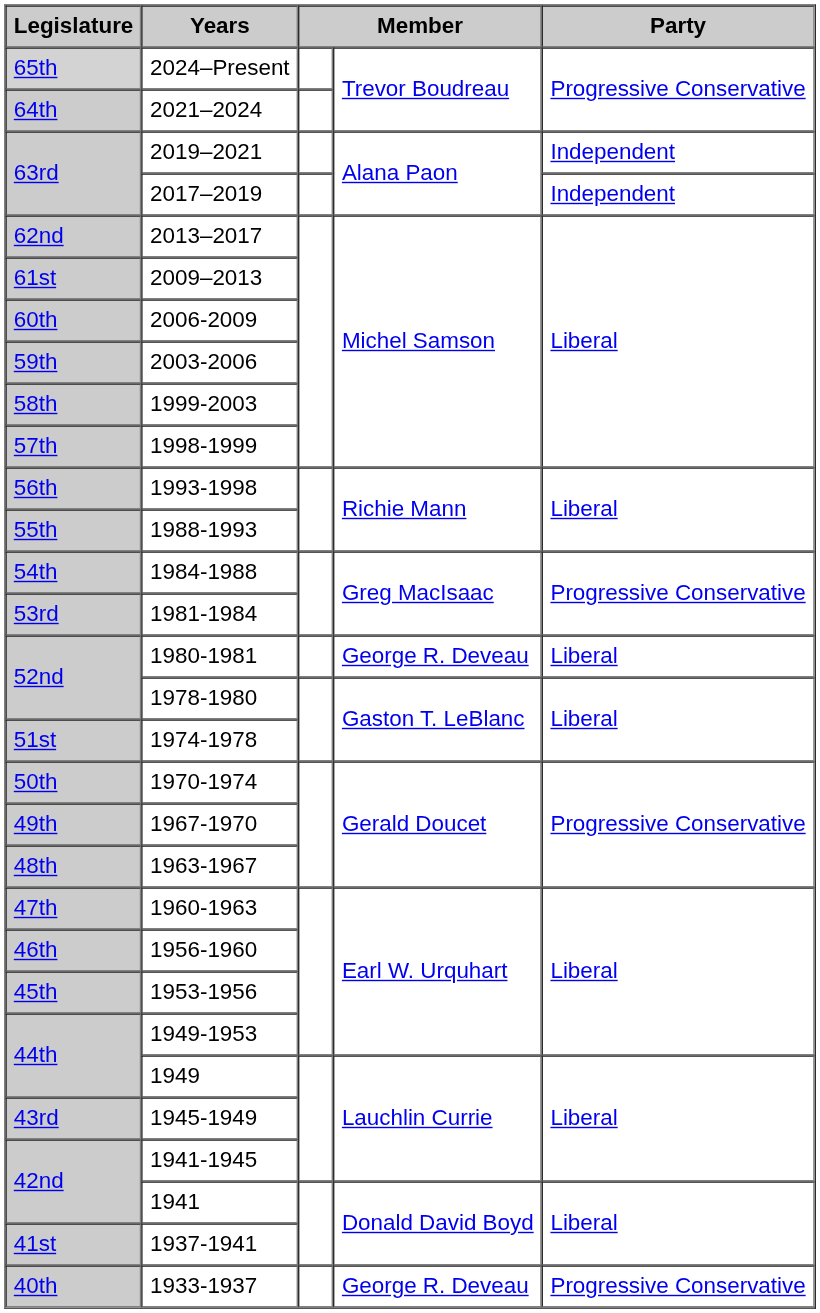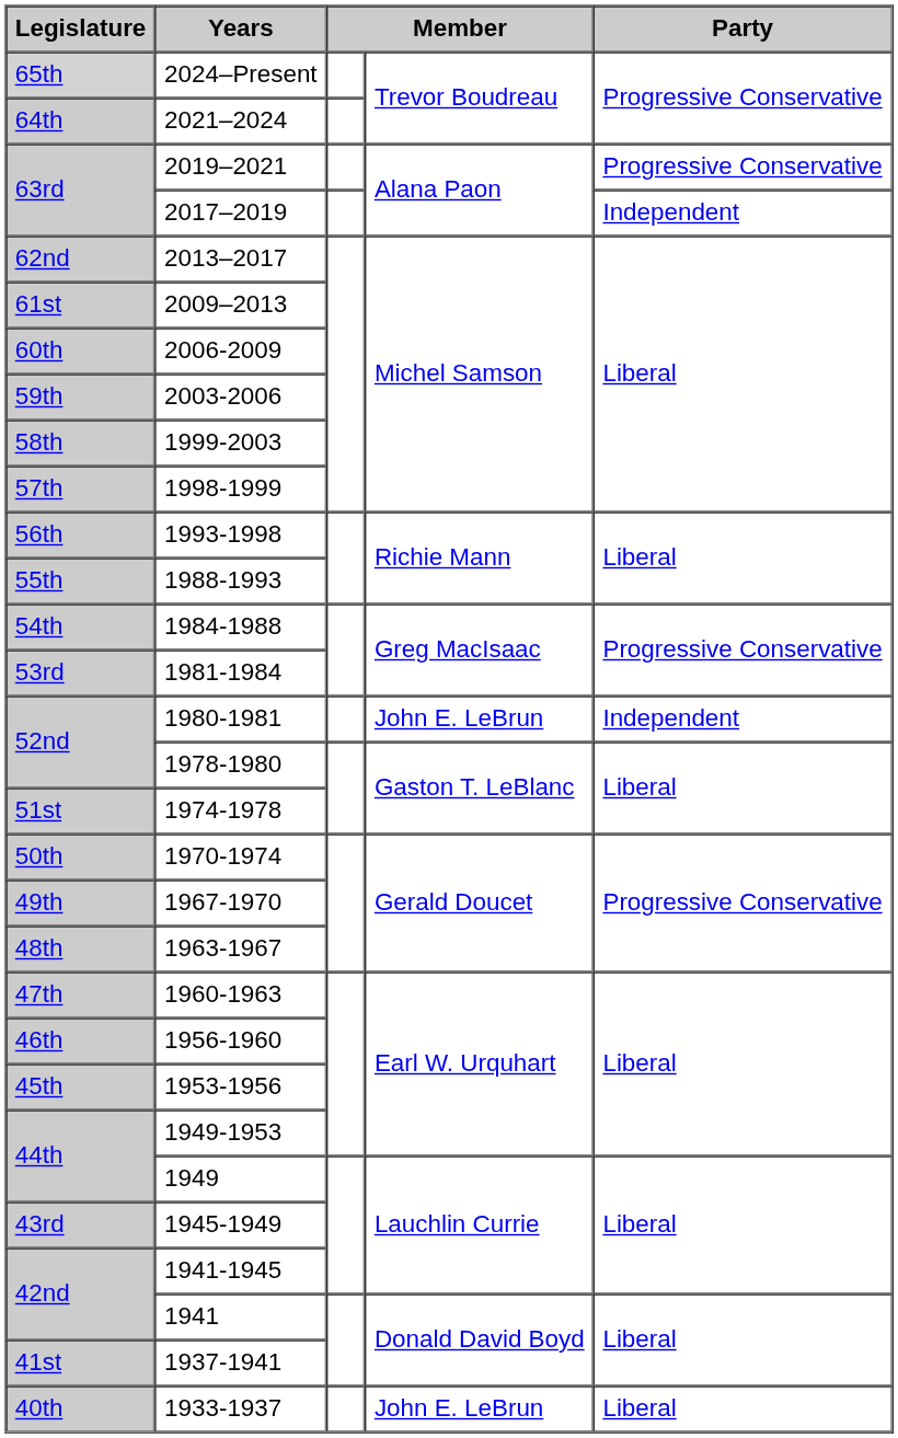 <table border=1 cellpadding=5 cellspacing=0>
 <tr bgcolor="CCCCCC">
 <th>Legislature</th>
 <th>Years</th>
 <th colspan="2">Member</th>
 <th>Party</th>
 </tr>
 <tr>
 <td style="background: lightgrey;"><a href='#'>65th</a></td>
 <td>2024–Present</td>
 <td></td>
 <td rowspan="2"><a href='#'>Trevor Boudreau</a></td>
 <td rowspan="2"><a href='#'>Progressive Conservative</a></td>
 </tr>
 <tr>
 <td bgcolor="CCCCCC"><a href='#'>64th</a></td>
 <td>2021–2024</td>
 <td></td>
 </tr>
 <tr>
 <td rowspan="2" bgcolor="CCCCCC"><a href='#'>63rd</a></td>
 <td>2019–2021</td>
 <td></td>
 <td rowspan="2"><a href='#'>Alana Paon</a></td>
-<td><a href='#'>Independent</a></td>
+<td><a href='#'>Progressive Conservative</a></td>
 </tr>
 <tr>
 <td>2017–2019</td>
 <td></td>
 <td><a href='#'>Independent</a></td>
 </tr>
 <tr>
 <td bgcolor="CCCCCC"><a href='#'>62nd</a></td>
 <td>2013–2017</td>
 <td rowspan="6" ></td>
 <td rowspan="6"><a href='#'>Michel Samson</a></td>
 <td rowspan="6"><a href='#'>Liberal</a></td>
 </tr>
 <tr>
 <td bgcolor="CCCCCC"><a href='#'>61st</a></td>
 <td>2009–2013</td>
 </tr>
 <tr>
 <td bgcolor="CCCCCC"><a href='#'>60th</a></td>
 <td>2006-2009</td>
 </tr>
 <tr>
 <td bgcolor="CCCCCC"><a href='#'>59th</a></td>
 <td>2003-2006</td>
 </tr>
 <tr>
 <td bgcolor="CCCCCC"><a href='#'>58th</a></td>
 <td>1999-2003</td>
 </tr>
 <tr>
 <td bgcolor="CCCCCC"><a href='#'>57th</a></td>
 <td>1998-1999</td>
 </tr>
 <tr>
 <td bgcolor="CCCCCC"><a href='#'>56th</a></td>
 <td>1993-1998</td>
 <td rowspan="2" >   </td>
 <td rowspan="2"><a href='#'>Richie Mann</a></td>
 <td rowspan="2"><a href='#'>Liberal</a></td>
 </tr>
 <tr>
 <td bgcolor="CCCCCC"><a href='#'>55th</a></td>
 <td>1988-1993</td>
 </tr>
 <tr>
 <td bgcolor="CCCCCC"><a href='#'>54th</a></td>
 <td>1984-1988</td>
 <td rowspan="2" ></td>
 <td rowspan="2"><a href='#'>Greg MacIsaac</a></td>
 <td rowspan="2"><a href='#'>Progressive Conservative</a></td>
 </tr>
 <tr>
 <td bgcolor="CCCCCC"><a href='#'>53rd</a></td>
 <td>1981-1984</td>
 </tr>
 <tr>
 <td bgcolor="CCCCCC" rowspan="2"><a href='#'>52nd</a></td>
 <td>1980-1981</td>
 <td rowspan="1" >   </td>
-<td rowspan="1"><a href='#'>George R. Deveau</a></td>
-<td rowspan="1"><a href='#'>Liberal</a></td>
+<td rowspan="1"><a href='#'>John E. LeBrun</a></td>
+<td><a href='#'>Independent</a></td>
 </tr>
 <tr>
 <td>1978-1980</td>
 <td rowspan="2" >   </td>
 <td rowspan="2"><a href='#'>Gaston T. LeBlanc</a></td>
 <td rowspan="2"><a href='#'>Liberal</a></td>
 </tr>
 <tr>
 <td bgcolor="CCCCCC"><a href='#'>51st</a></td>
 <td>1974-1978</td>
 </tr>
 <tr>
 <td bgcolor="CCCCCC"><a href='#'>50th</a></td>
 <td>1970-1974</td>
 <td rowspan="3" ></td>
 <td rowspan="3"><a href='#'>Gerald Doucet</a></td>
 <td rowspan="3"><a href='#'>Progressive Conservative</a></td>
 </tr>
 <tr>
 <td bgcolor="CCCCCC"><a href='#'>49th</a></td>
 <td>1967-1970</td>
 </tr>
 <tr>
 <td bgcolor="CCCCCC"><a href='#'>48th</a></td>
 <td>1963-1967</td>
 </tr>
 <tr>
 <td bgcolor="CCCCCC"><a href='#'>47th</a></td>
 <td>1960-1963</td>
 <td rowspan="4" >   </td>
 <td rowspan="4"><a href='#'>Earl W. Urquhart</a></td>
 <td rowspan="4"><a href='#'>Liberal</a></td>
 </tr>
 <tr>
 <td bgcolor="CCCCCC"><a href='#'>46th</a></td>
 <td>1956-1960</td>
 </tr>
 <tr>
 <td bgcolor="CCCCCC"><a href='#'>45th</a></td>
 <td>1953-1956</td>
 </tr>
 <tr>
 <td bgcolor="CCCCCC" rowspan="2"><a href='#'>44th</a></td>
 <td>1949-1953</td>
 </tr>
 <tr>
 <td>1949</td>
 <td rowspan="3" >   </td>
 <td rowspan="3"><a href='#'>Lauchlin Currie</a></td>
 <td rowspan="3"><a href='#'>Liberal</a></td>
 </tr>
 <tr>
 <td bgcolor="CCCCCC"><a href='#'>43rd</a></td>
 <td>1945-1949</td>
 </tr>
 <tr>
 <td bgcolor="CCCCCC" rowspan="2"><a href='#'>42nd</a></td>
 <td>1941-1945</td>
 </tr>
 <tr>
 <td>1941</td>
 <td rowspan="2" >   </td>
 <td rowspan="2"><a href='#'>Donald David Boyd</a></td>
 <td rowspan="2"><a href='#'>Liberal</a></td>
 </tr>
 <tr>
 <td bgcolor="CCCCCC"><a href='#'>41st</a></td>
 <td>1937-1941</td>
 </tr>
 <tr>
 <td bgcolor="CCCCCC"><a href='#'>40th</a></td>
 <td>1933-1937</td>
 <td rowspan="1" >   </td>
-<td rowspan="1"><a href='#'>George R. Deveau</a></td>
-<td><a href='#'>Progressive Conservative</a></td>
+<td rowspan="1"><a href='#'>John E. LeBrun</a></td>
+<td rowspan="1"><a href='#'>Liberal</a></td>
 </tr>
 </table>
